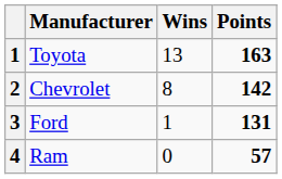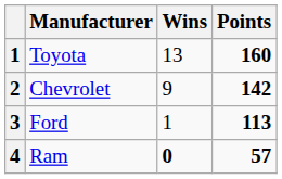 <table class="wikitable" style="font-size: 95%;">
 <tr>
 <th></th>
 <th>Manufacturer</th>
 <th>Wins</th>
 <th>Points</th>
 </tr>
 <tr>
 <th>1</th>
 <td><a href='#'>Toyota</a></td>
 <td>13</td>
-<td align="right"><strong>163</strong></td>
+<td align="right"><strong>160</strong></td>
 </tr>
 <tr>
 <th>2</th>
 <td><a href='#'>Chevrolet</a></td>
-<td>8</td>
+<td>9</td>
 <td align="right"><strong>142</strong></td>
 </tr>
 <tr>
 <th>3</th>
 <td><a href='#'>Ford</a></td>
 <td>1</td>
-<td align="right"><strong>131</strong></td>
+<td align="right"><strong>113</strong></td>
 </tr>
 <tr>
 <th>4</th>
 <td><a href='#'>Ram</a></td>
-<td>0</td>
+<td><strong>0</strong></td>
 <td align="right"><strong>57</strong></td>
 </tr>
 </table>
